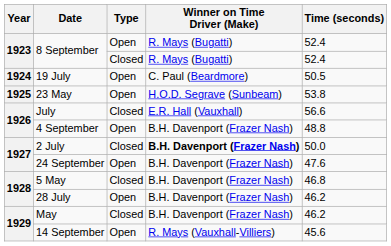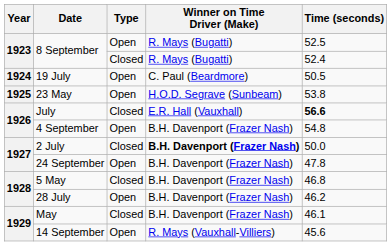 <table class="wikitable">
 <tr>
 <th width="*">Year</th>
 <th width="*">Date</th>
 <th width="*">Type</th>
 <th width="*">Winner on Time <br> Driver (Make)</th>
 <th width="*">Time (seconds)</th>
 </tr>
 <tr>
 <th rowspan='2'>1923</th>
 <td rowspan='2'>8 September</td>
 <td>Open</td>
 <td><a href='#'>R. Mays</a> (<a href='#'>Bugatti</a>)</td>
-<td>52.4</td>
+<td>52.5</td>
 </tr>
 <tr>
 <td>Closed</td>
 <td><a href='#'>R. Mays</a> (<a href='#'>Bugatti</a>)</td>
 <td>52.4</td>
 </tr>
 <tr>
 <th>1924</th>
 <td>19 July</td>
 <td>Open</td>
 <td>C. Paul (<a href='#'>Beardmore</a>)</td>
 <td>50.5</td>
 </tr>
 <tr>
 <th>1925</th>
 <td>23 May</td>
 <td>Open</td>
 <td><a href='#'>H.O.D. Segrave</a> (<a href='#'>Sunbeam</a>)</td>
 <td>53.8</td>
 </tr>
 <tr>
 <th rowspan='2'>1926</th>
 <td>July</td>
 <td>Closed</td>
 <td><a href='#'>E.R. Hall</a> (<a href='#'>Vauxhall</a>)</td>
-<td>56.6</td>
+<td><strong>56.6</strong></td>
 </tr>
 <tr>
 <td>4 September</td>
 <td>Open</td>
 <td>B.H. Davenport (<a href='#'>Frazer Nash</a>)</td>
-<td>48.8</td>
+<td>54.8</td>
 </tr>
 <tr>
 <th rowspan='2'>1927</th>
 <td>2 July</td>
 <td>Closed</td>
 <td><strong>B.H. Davenport (<a href='#'>Frazer Nash</a>)</strong></td>
 <td>50.0</td>
 </tr>
 <tr>
 <td>24 September</td>
 <td>Open</td>
 <td>B.H. Davenport (<a href='#'>Frazer Nash</a>)</td>
-<td>47.6</td>
+<td>47.8</td>
 </tr>
 <tr>
 <th rowspan='2'>1928</th>
 <td>5 May</td>
 <td>Closed</td>
 <td>B.H. Davenport (<a href='#'>Frazer Nash</a>)</td>
 <td>46.8</td>
 </tr>
 <tr>
 <td>28 July</td>
 <td>Open</td>
 <td>B.H. Davenport (<a href='#'>Frazer Nash</a>)</td>
 <td>46.2</td>
 </tr>
 <tr>
 <th rowspan='2'>1929</th>
 <td>May</td>
 <td>Closed</td>
 <td>B.H. Davenport (<a href='#'>Frazer Nash</a>)</td>
-<td>46.2</td>
+<td>46.1</td>
 </tr>
 <tr>
 <td>14 September</td>
 <td>Open</td>
 <td><a href='#'>R. Mays</a> (<a href='#'>Vauxhall</a>-<a href='#'>Villiers</a>)</td>
 <td>45.6</td>
 </tr>
 </table>
